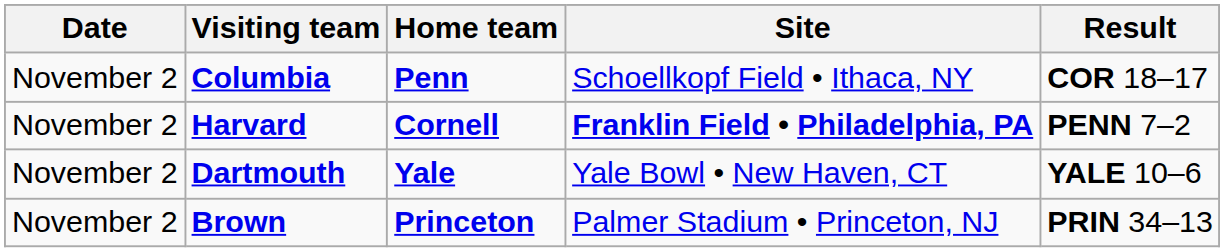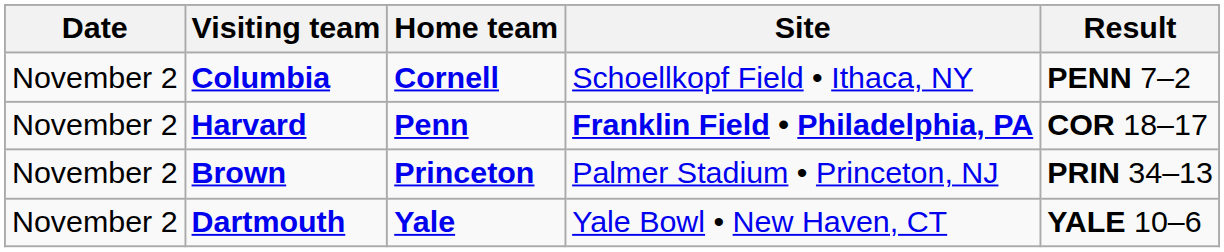 <table class="wikitable">
 <tr>
 <th>Date</th>
 <th>Visiting team</th>
 <th>Home team</th>
 <th>Site</th>
 <th>Result</th>
 </tr>
 <tr>
 <td>November 2</td>
 <td><strong><a href='#'>Columbia</a></strong></td>
+<td><strong><a href='#'>Cornell</a></strong></td>
+<td><a href='#'>Schoellkopf Field</a> • <a href='#'>Ithaca, NY</a></td>
+<td><strong>PENN</strong> 7–2</td>
+</tr>
+<tr>
+<td>November 2</td>
+<td><strong><a href='#'>Harvard</a></strong></td>
 <td><strong><a href='#'>Penn</a></strong></td>
-<td><a href='#'>Schoellkopf Field</a> • <a href='#'>Ithaca, NY</a></td>
+<td><strong><a href='#'>Franklin Field</a> • <a href='#'>Philadelphia, PA</a></strong></td>
 <td><strong>COR</strong> 18–17</td>
 </tr>
 <tr>
 <td>November 2</td>
-<td><strong><a href='#'>Harvard</a></strong></td>
-<td><strong><a href='#'>Cornell</a></strong></td>
-<td><strong><a href='#'>Franklin Field</a> • <a href='#'>Philadelphia, PA</a></strong></td>
-<td><strong>PENN</strong> 7–2</td>
+<td><strong><a href='#'>Brown</a></strong></td>
+<td><strong><a href='#'>Princeton</a></strong></td>
+<td><a href='#'>Palmer Stadium</a> • <a href='#'>Princeton, NJ</a></td>
+<td><strong>PRIN</strong> 34–13</td>
 </tr>
 <tr>
 <td>November 2</td>
 <td><strong><a href='#'>Dartmouth</a></strong></td>
 <td><strong><a href='#'>Yale</a></strong></td>
 <td><a href='#'>Yale Bowl</a> • <a href='#'>New Haven, CT</a></td>
 <td><strong>YALE</strong> 10–6</td>
 </tr>
-<tr>
-<td>November 2</td>
-<td><strong><a href='#'>Brown</a></strong></td>
-<td><strong><a href='#'>Princeton</a></strong></td>
-<td><a href='#'>Palmer Stadium</a> • <a href='#'>Princeton, NJ</a></td>
-<td><strong>PRIN</strong> 34–13</td>
-</tr>
 </table>
